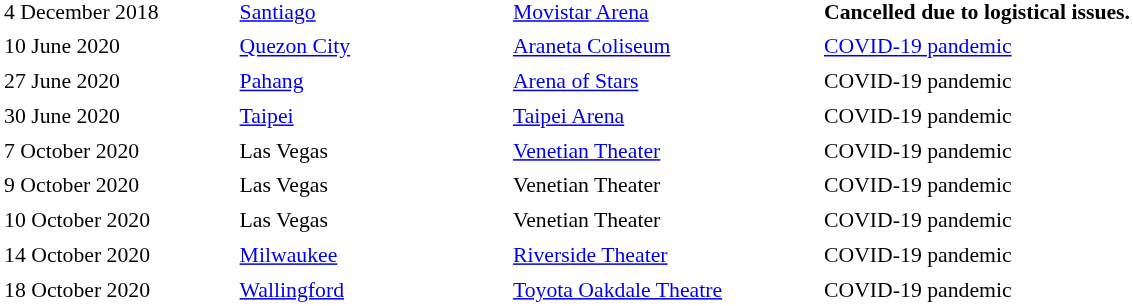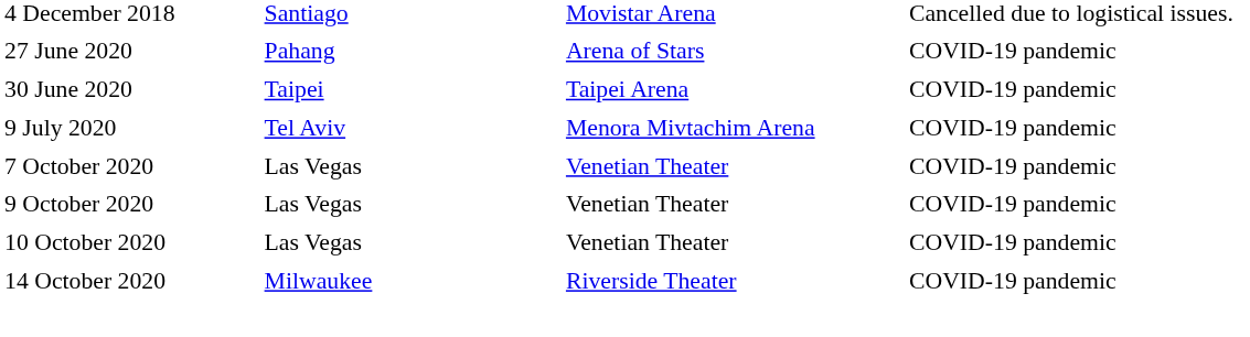 <table cellpadding="2" style="border: 0px solid darkgray; font-size:90%">
 <tr>
 <th width="150"></th>
 <th width="175"></th>
 <th width="200"></th>
 <th width="450"></th>
 </tr>
 <tr border="0">
 <td>4 December 2018</td>
 <td><a href='#'>Santiago</a></td>
 <td><a href='#'>Movistar Arena</a></td>
-<td><strong>Cancelled due to logistical issues.</strong></td>
-</tr>
-<tr>
-<td>10 June 2020</td>
-<td><a href='#'>Quezon City</a></td>
-<td><a href='#'>Araneta Coliseum</a></td>
-<td><a href='#'>COVID-19 pandemic</a></td>
+<td>Cancelled due to logistical issues.</td>
 </tr>
 <tr>
 <td>27 June 2020</td>
 <td><a href='#'>Pahang</a></td>
 <td><a href='#'>Arena of Stars</a></td>
 <td>COVID-19 pandemic</td>
 </tr>
 <tr>
 <td>30 June 2020</td>
 <td><a href='#'>Taipei</a></td>
 <td><a href='#'>Taipei Arena</a></td>
+<td>COVID-19 pandemic</td>
+</tr>
+<tr>
+<td>9 July 2020</td>
+<td><a href='#'>Tel Aviv</a></td>
+<td><a href='#'>Menora Mivtachim Arena</a></td>
 <td>COVID-19 pandemic</td>
 </tr>
 <tr>
 <td>7 October 2020</td>
 <td>Las Vegas</td>
 <td><a href='#'>Venetian Theater</a></td>
 <td>COVID-19 pandemic</td>
 </tr>
 <tr>
 <td>9 October 2020</td>
 <td>Las Vegas</td>
 <td>Venetian Theater</td>
 <td>COVID-19 pandemic</td>
 </tr>
 <tr>
 <td>10 October 2020</td>
 <td>Las Vegas</td>
 <td>Venetian Theater</td>
 <td>COVID-19 pandemic</td>
 </tr>
 <tr>
 <td>14 October 2020</td>
 <td><a href='#'>Milwaukee</a></td>
 <td><a href='#'>Riverside Theater</a></td>
 <td>COVID-19 pandemic</td>
 </tr>
-<tr>
-<td>18 October 2020</td>
-<td><a href='#'>Wallingford</a></td>
-<td><a href='#'>Toyota Oakdale Theatre</a></td>
-<td>COVID-19 pandemic</td>
-</tr>
 </table>
